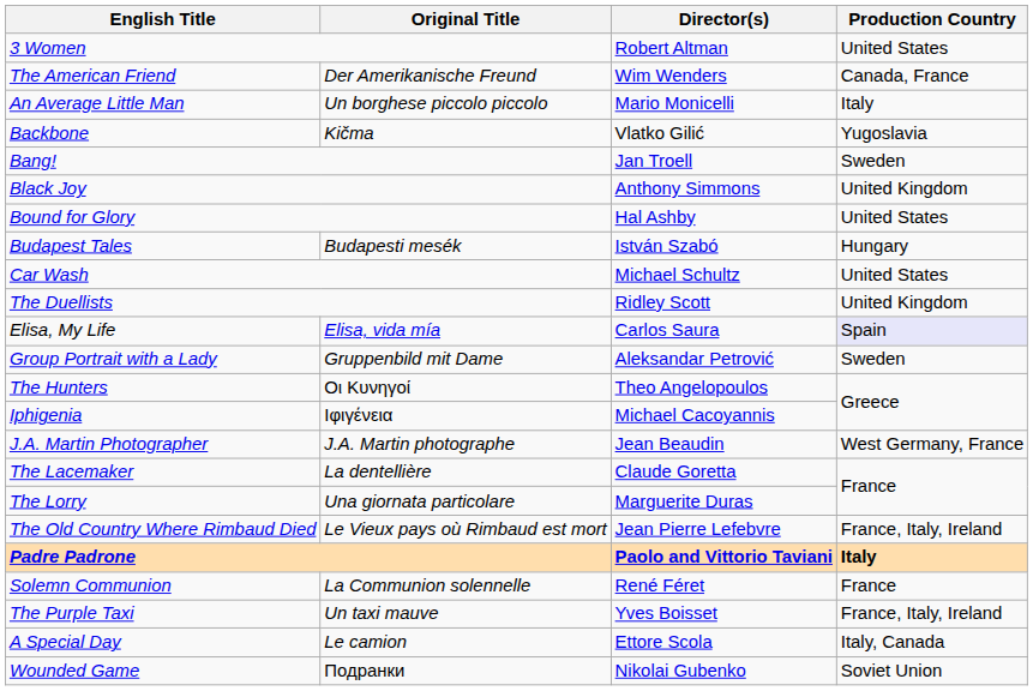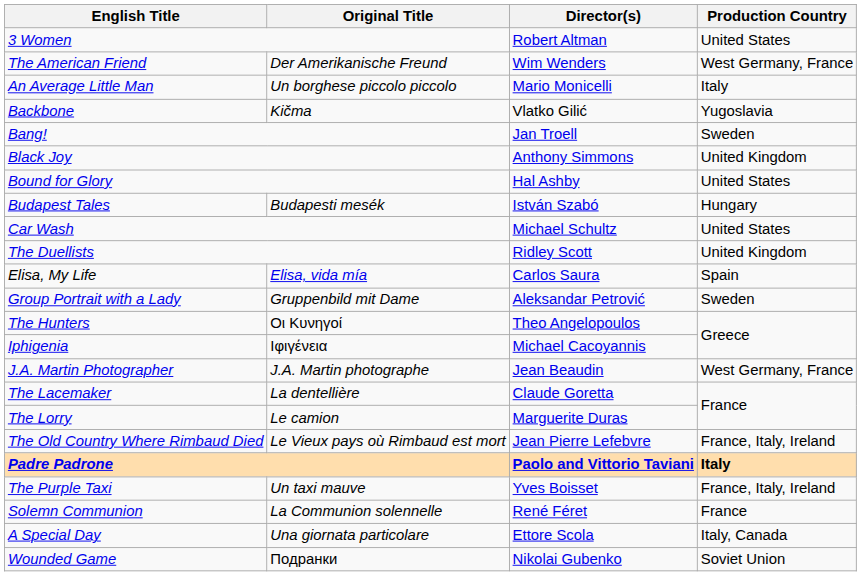 <table class="wikitable">
 <tr>
 <th>English Title</th>
 <th>Original Title</th>
 <th>Director(s)</th>
 <th>Production Country</th>
 </tr>
 <tr>
 <td colspan="2"><em><a href='#'>3 Women</a></em></td>
 <td><a href='#'>Robert Altman</a></td>
 <td>United States</td>
 </tr>
 <tr>
 <td><em><a href='#'>The American Friend</a></em></td>
 <td><em>Der Amerikanische Freund</em></td>
 <td><a href='#'>Wim Wenders</a></td>
-<td>Canada, France</td>
+<td>West Germany, France</td>
 </tr>
 <tr>
 <td><em><a href='#'>An Average Little Man</a></em></td>
 <td><em>Un borghese piccolo piccolo</em></td>
 <td><a href='#'>Mario Monicelli</a></td>
 <td>Italy</td>
 </tr>
 <tr>
 <td><em><a href='#'>Backbone</a></em></td>
 <td><em>Kičma</em></td>
 <td>Vlatko Gilić</td>
 <td>Yugoslavia</td>
 </tr>
 <tr>
 <td colspan="2"><em><a href='#'>Bang!</a></em></td>
 <td><a href='#'>Jan Troell</a></td>
 <td>Sweden</td>
 </tr>
 <tr>
 <td colspan="2"><em><a href='#'>Black Joy</a></em></td>
 <td><a href='#'>Anthony Simmons</a></td>
 <td>United Kingdom</td>
 </tr>
 <tr>
 <td colspan="2"><em><a href='#'>Bound for Glory</a></em></td>
 <td><a href='#'>Hal Ashby</a></td>
 <td>United States</td>
 </tr>
 <tr>
 <td><em><a href='#'>Budapest Tales</a></em></td>
 <td><em>Budapesti mesék</em></td>
 <td><a href='#'>István Szabó</a></td>
 <td>Hungary</td>
 </tr>
 <tr>
 <td colspan="2"><em><a href='#'>Car Wash</a></em></td>
 <td><a href='#'>Michael Schultz</a></td>
 <td>United States</td>
 </tr>
 <tr>
 <td colspan="2"><em><a href='#'>The Duellists</a></em></td>
 <td><a href='#'>Ridley Scott</a></td>
 <td>United Kingdom</td>
 </tr>
 <tr>
 <td><em>Elisa, My Life</em></td>
 <td><em><a href='#'>Elisa, vida mía</a></em></td>
 <td><a href='#'>Carlos Saura</a></td>
-<td style="background: lavender;">Spain</td>
+<td>Spain</td>
 </tr>
 <tr>
 <td><em><a href='#'>Group Portrait with a Lady</a></em></td>
 <td><em>Gruppenbild mit Dame</em></td>
 <td><a href='#'>Aleksandar Petrović</a></td>
 <td>Sweden</td>
 </tr>
 <tr>
 <td><em><a href='#'>The Hunters</a></em></td>
 <td>Οι Κυνηγοί</td>
 <td><a href='#'>Theo Angelopoulos</a></td>
 <td rowspan="2">Greece</td>
 </tr>
 <tr>
 <td><em><a href='#'>Iphigenia</a></em></td>
 <td>Ιφιγένεια</td>
 <td><a href='#'>Michael Cacoyannis</a></td>
 </tr>
 <tr>
 <td><em><a href='#'>J.A. Martin Photographer</a></em></td>
 <td><em>J.A. Martin photographe</em></td>
 <td><a href='#'>Jean Beaudin</a></td>
 <td>West Germany, France</td>
 </tr>
 <tr>
 <td><em><a href='#'>The Lacemaker</a></em></td>
 <td><em>La dentellière</em></td>
 <td><a href='#'>Claude Goretta</a></td>
 <td rowspan="2">France</td>
 </tr>
 <tr>
 <td><em><a href='#'>The Lorry</a></em></td>
-<td><em>Una giornata particolare</em></td>
+<td><em>Le camion</em></td>
 <td><a href='#'>Marguerite Duras</a></td>
 </tr>
 <tr>
 <td><em><a href='#'>The Old Country Where Rimbaud Died</a></em></td>
 <td><em>Le Vieux pays où Rimbaud est mort</em></td>
 <td><a href='#'>Jean Pierre Lefebvre</a></td>
 <td>France, Italy, Ireland</td>
 </tr>
 <tr style="background:#FFDEAD;">
 <td colspan="2"><strong><em><a href='#'>Padre Padrone</a></em></strong></td>
 <td><strong><a href='#'>Paolo and Vittorio Taviani</a></strong></td>
 <td><strong>Italy</strong></td>
 </tr>
 <tr>
+<td><em><a href='#'>The Purple Taxi</a></em></td>
+<td><em>Un taxi mauve</em></td>
+<td><a href='#'>Yves Boisset</a></td>
+<td>France, Italy, Ireland</td>
+</tr>
+<tr>
 <td><em><a href='#'>Solemn Communion</a></em></td>
 <td><em>La Communion solennelle</em></td>
 <td><a href='#'>René Féret</a></td>
 <td>France</td>
 </tr>
 <tr>
-<td><em><a href='#'>The Purple Taxi</a></em></td>
-<td><em>Un taxi mauve</em></td>
-<td><a href='#'>Yves Boisset</a></td>
-<td>France, Italy, Ireland</td>
-</tr>
-<tr>
 <td><em><a href='#'>A Special Day</a></em></td>
-<td><em>Le camion</em></td>
+<td><em>Una giornata particolare</em></td>
 <td><a href='#'>Ettore Scola</a></td>
 <td>Italy, Canada</td>
 </tr>
 <tr>
 <td><em><a href='#'>Wounded Game</a></em></td>
 <td>Подранки</td>
 <td><a href='#'>Nikolai Gubenko</a></td>
 <td>Soviet Union</td>
 </tr>
 </table>
